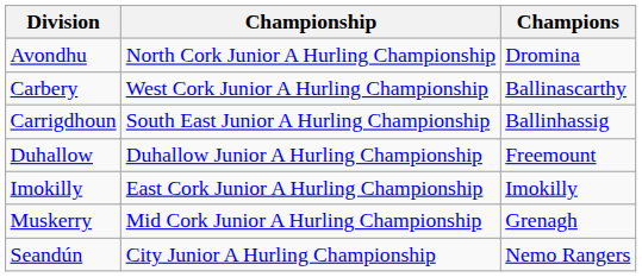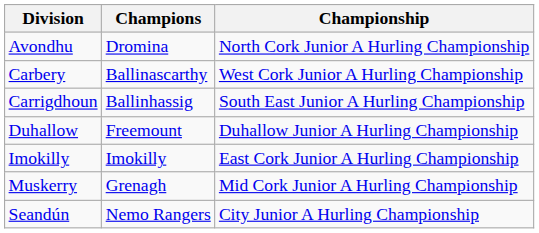 <table class=wikitable>
 <tr>
 <th>Division</th>
+<th>Champions</th>
 <th>Championship</th>
-<th>Champions</th>
 </tr>
 <tr>
 <td><a href='#'>Avondhu</a></td>
+<td><a href='#'>Dromina</a></td>
 <td><a href='#'>North Cork Junior A Hurling Championship</a></td>
-<td><a href='#'>Dromina</a></td>
 </tr>
 <tr>
 <td><a href='#'>Carbery</a></td>
+<td><a href='#'>Ballinascarthy</a></td>
 <td><a href='#'>West Cork Junior A Hurling Championship</a></td>
-<td><a href='#'>Ballinascarthy</a></td>
 </tr>
 <tr>
 <td><a href='#'>Carrigdhoun</a></td>
+<td><a href='#'>Ballinhassig</a></td>
 <td><a href='#'>South East Junior A Hurling Championship</a></td>
-<td><a href='#'>Ballinhassig</a></td>
 </tr>
 <tr>
 <td><a href='#'>Duhallow</a></td>
+<td><a href='#'>Freemount</a></td>
 <td><a href='#'>Duhallow Junior A Hurling Championship</a></td>
-<td><a href='#'>Freemount</a></td>
 </tr>
 <tr>
 <td><a href='#'>Imokilly</a></td>
+<td><a href='#'>Imokilly</a></td>
 <td><a href='#'>East Cork Junior A Hurling Championship</a></td>
-<td><a href='#'>Imokilly</a></td>
 </tr>
 <tr>
 <td><a href='#'>Muskerry</a></td>
+<td><a href='#'>Grenagh</a></td>
 <td><a href='#'>Mid Cork Junior A Hurling Championship</a></td>
-<td><a href='#'>Grenagh</a></td>
 </tr>
 <tr>
 <td><a href='#'>Seandún</a></td>
+<td><a href='#'>Nemo Rangers</a></td>
 <td><a href='#'>City Junior A Hurling Championship</a></td>
-<td><a href='#'>Nemo Rangers</a></td>
 </tr>
 </table>
